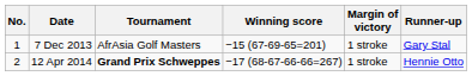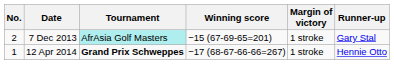 <table class="wikitable" style="font-size:95%;">
 <tr>
 <th>No.</th>
 <th>Date</th>
 <th>Tournament</th>
 <th>Winning score</th>
 <th>Margin of<br>victory</th>
 <th>Runner-up</th>
 </tr>
 <tr>
-<td align=center>1</td>
+<td align=center>2</td>
 <td align=right>7 Dec 2013</td>
-<td>AfrAsia Golf Masters</td>
+<td style="background: paleturquoise;">AfrAsia Golf Masters</td>
 <td>−15 (67-69-65=201)</td>
 <td>1 stroke</td>
 <td> <a href='#'>Gary Stal</a></td>
 </tr>
 <tr>
-<td align=center>2</td>
+<td align=center>1</td>
 <td align=right>12 Apr 2014</td>
 <td><strong>Grand Prix Schweppes</strong></td>
 <td>−17 (68-67-66-66=267)</td>
 <td>1 stroke</td>
 <td> <a href='#'>Hennie Otto</a></td>
 </tr>
 </table>
